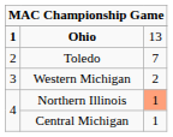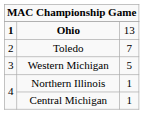 <table class="wikitable">
 <tr align="center">
 <td align="center" Colspan="3"><strong>MAC Championship Game</strong></td>
 </tr>
 <tr align="center">
 </tr>
 <tr align="center">
 <td><strong>1</strong></td>
 <td><strong>Ohio</strong></td>
 <td>13</td>
 </tr>
 <tr align="center">
 <td>2</td>
 <td>Toledo</td>
 <td>7</td>
 </tr>
 <tr align="center">
 <td>3</td>
 <td>Western Michigan</td>
-<td>2</td>
+<td>5</td>
 </tr>
 <tr align="center">
 <td rowspan=2>4</td>
 <td>Northern Illinois</td>
-<td style="background: lightsalmon;">1</td>
+<td>1</td>
 </tr>
 <tr align="center">
 <td>Central Michigan</td>
 <td>1</td>
 </tr>
 </table>
